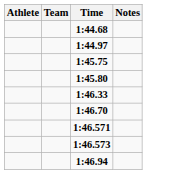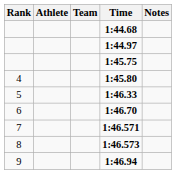 <table class="wikitable sortable" style="text-align:center">
 <tr>
+<th>Rank</th>
 <th>Athlete</th>
 <th>Team</th>
 <th>Time</th>
 <th>Notes</th>
 </tr>
 <tr>
+<td></td>
 <td align=left></td>
 <td></td>
 <td><strong>1:44.68</strong></td>
 <td> </td>
 </tr>
 <tr>
+<td></td>
 <td align=left></td>
 <td></td>
 <td><strong>1:44.97</strong></td>
 <td></td>
 </tr>
 <tr>
+<td></td>
 <td align=left></td>
 <td></td>
 <td><strong>1:45.75</strong></td>
 <td></td>
 </tr>
 <tr>
+<td>4</td>
 <td align=left></td>
 <td></td>
 <td><strong>1:45.80</strong></td>
 <td></td>
 </tr>
 <tr>
+<td>5</td>
 <td align=left></td>
 <td></td>
 <td><strong>1:46.33</strong></td>
 <td></td>
 </tr>
 <tr>
+<td>6</td>
 <td align=left></td>
 <td></td>
 <td><strong>1:46.70</strong></td>
 <td></td>
 </tr>
 <tr>
+<td>7</td>
 <td align=left></td>
 <td></td>
 <td><strong>1:46.571</strong></td>
 <td></td>
 </tr>
 <tr>
+<td>8</td>
 <td align=left></td>
 <td></td>
 <td><strong>1:46.573</strong></td>
 <td></td>
 </tr>
 <tr>
+<td>9</td>
 <td align=left></td>
 <td></td>
 <td><strong>1:46.94</strong></td>
 <td></td>
 </tr>
 </table>
